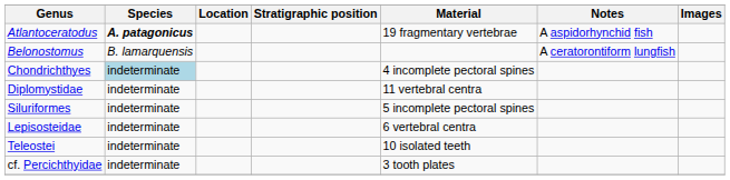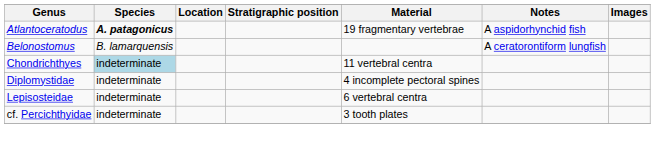 <table class="wikitable" align="center">
 <tr>
 </tr>
 <tr>
 <th>Genus</th>
 <th>Species</th>
 <th>Location</th>
 <th>Stratigraphic position</th>
 <th>Material</th>
 <th>Notes</th>
 <th>Images</th>
 </tr>
 <tr>
 <td><em><a href='#'>Atlantoceratodus</a></em></td>
 <td><strong><em>A. patagonicus</em></strong></td>
 <td></td>
 <td></td>
 <td>19 fragmentary vertebrae</td>
 <td>A <a href='#'>aspidorhynchid</a> <a href='#'>fish</a></td>
 <td></td>
 </tr>
 <tr>
 <td><em><a href='#'>Belonostomus</a></em></td>
 <td><em>B. lamarquensis</em></td>
 <td></td>
 <td></td>
 <td></td>
 <td>A <a href='#'>ceratorontiform</a> <a href='#'>lungfish</a></td>
 <td></td>
 </tr>
 <tr>
 <td><a href='#'>Chondrichthyes</a></td>
 <td style="background: lightblue;">indeterminate</td>
 <td></td>
 <td></td>
-<td>4 incomplete pectoral spines</td>
+<td>11 vertebral centra</td>
 <td></td>
 <td></td>
 </tr>
 <tr>
 <td><a href='#'>Diplomystidae</a></td>
 <td>indeterminate</td>
 <td></td>
 <td></td>
-<td>11 vertebral centra</td>
-<td></td>
-<td></td>
-</tr>
-<tr>
-<td><a href='#'>Siluriformes</a></td>
-<td>indeterminate</td>
-<td></td>
-<td></td>
-<td>5 incomplete pectoral spines</td>
+<td>4 incomplete pectoral spines</td>
 <td></td>
 <td></td>
 </tr>
 <tr>
 <td><a href='#'>Lepisosteidae</a></td>
 <td>indeterminate</td>
 <td></td>
 <td></td>
 <td>6 vertebral centra</td>
-<td></td>
-<td></td>
-</tr>
-<tr>
-<td><a href='#'>Teleostei</a></td>
-<td>indeterminate</td>
-<td></td>
-<td></td>
-<td>10 isolated teeth</td>
 <td></td>
 <td></td>
 </tr>
 <tr>
 <td>cf. <a href='#'>Percichthyidae</a></td>
 <td>indeterminate</td>
 <td></td>
 <td></td>
 <td>3 tooth plates</td>
 <td></td>
 <td></td>
 </tr>
 <tr>
 </tr>
 </table>
